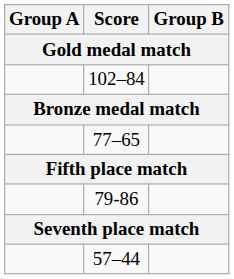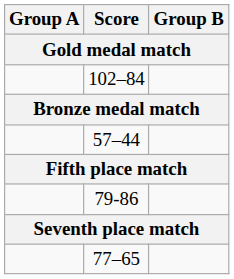 <table class="wikitable">
 <tr>
 <th>Group A</th>
 <th>Score</th>
 <th>Group B</th>
 </tr>
 <tr>
 <th colspan=3>Gold medal match</th>
 </tr>
 <tr>
 <td><strong></strong></td>
 <td align=center>102–84</td>
 <td></td>
 </tr>
 <tr>
 <th colspan=3>Bronze medal match</th>
 </tr>
 <tr>
 <td><strong></strong></td>
-<td align=center>77–65</td>
+<td align=center>57–44</td>
 <td></td>
 </tr>
 <tr>
 <th colspan=3>Fifth place match</th>
 </tr>
 <tr>
 <td></td>
 <td align=center>79-86</td>
 <td><strong></strong></td>
 </tr>
 <tr>
 <th colspan=3>Seventh place match</th>
 </tr>
 <tr>
 <td><strong></strong></td>
-<td align=center>57–44</td>
+<td align=center>77–65</td>
 <td></td>
 </tr>
 </table>
